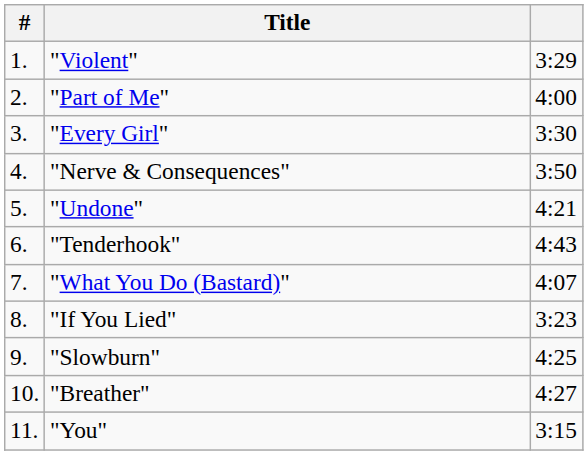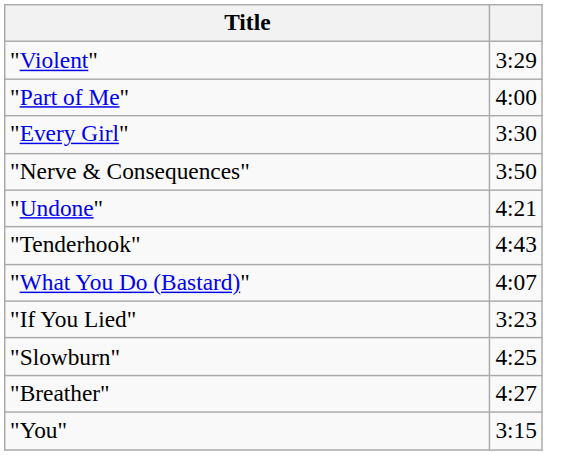 <table class="wikitable">
 <tr>
-<th>#</th>
 <th width="325">Title</th>
 <th></th>
 </tr>
 <tr>
-<td>1.</td>
 <td>"<a href='#'>Violent</a>"</td>
 <td>3:29</td>
 </tr>
 <tr>
-<td>2.</td>
 <td>"<a href='#'>Part of Me</a>"</td>
 <td>4:00</td>
 </tr>
 <tr>
-<td>3.</td>
 <td>"<a href='#'>Every Girl</a>"</td>
 <td>3:30</td>
 </tr>
 <tr>
-<td>4.</td>
 <td>"Nerve & Consequences"</td>
 <td>3:50</td>
 </tr>
 <tr>
-<td>5.</td>
 <td>"<a href='#'>Undone</a>"</td>
 <td>4:21</td>
 </tr>
 <tr>
-<td>6.</td>
 <td>"Tenderhook"</td>
 <td>4:43</td>
 </tr>
 <tr>
-<td>7.</td>
 <td>"<a href='#'>What You Do (Bastard)</a>"</td>
 <td>4:07</td>
 </tr>
 <tr>
-<td>8.</td>
 <td>"If You Lied"</td>
 <td>3:23</td>
 </tr>
 <tr>
-<td>9.</td>
 <td>"Slowburn"</td>
 <td>4:25</td>
 </tr>
 <tr>
-<td>10.</td>
 <td>"Breather"</td>
 <td>4:27</td>
 </tr>
 <tr>
-<td>11.</td>
 <td>"You"</td>
 <td>3:15</td>
 </tr>
 </table>
